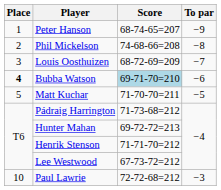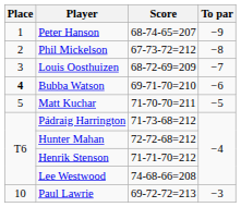 <table class="wikitable">
 <tr>
 <th>Place</th>
 <th>Player</th>
 <th>Score</th>
 <th>To par</th>
 </tr>
 <tr>
 <td align=center>1</td>
 <td> <a href='#'>Peter Hanson</a></td>
 <td align=center>68-74-65=207</td>
 <td align=center>−9</td>
 </tr>
 <tr>
 <td align=center>2</td>
 <td> <a href='#'>Phil Mickelson</a></td>
-<td align=center>74-68-66=208</td>
+<td align=center>67-73-72=212</td>
 <td align=center>−8</td>
 </tr>
 <tr>
 <td align=center>3</td>
 <td> <a href='#'>Louis Oosthuizen</a></td>
 <td align=center>68-72-69=209</td>
 <td align=center>−7</td>
 </tr>
 <tr>
 <td align=center><strong>4</strong></td>
 <td> <a href='#'>Bubba Watson</a></td>
-<td align=center style="background: lightblue;">69-71-70=210</td>
+<td align=center>69-71-70=210</td>
 <td align=center>−6</td>
 </tr>
 <tr>
 <td align=center>5</td>
 <td> <a href='#'>Matt Kuchar</a></td>
 <td align=center>71-70-70=211</td>
 <td align=center>−5</td>
 </tr>
 <tr>
 <td rowspan="4" style="text-align:center;">T6</td>
 <td> <a href='#'>Pádraig Harrington</a></td>
 <td align=center>71-73-68=212</td>
 <td rowspan="4" style="text-align:center;">−4</td>
 </tr>
 <tr>
 <td> <a href='#'>Hunter Mahan</a></td>
-<td align=center>69-72-72=213</td>
+<td align=center>72-72-68=212</td>
 </tr>
 <tr>
 <td> <a href='#'>Henrik Stenson</a></td>
 <td align=center>71-71-70=212</td>
 </tr>
 <tr>
 <td> <a href='#'>Lee Westwood</a></td>
-<td align=center>67-73-72=212</td>
+<td align=center>74-68-66=208</td>
 </tr>
 <tr>
 <td align=center>10</td>
 <td> <a href='#'>Paul Lawrie</a></td>
-<td align=center>72-72-68=212</td>
+<td align=center>69-72-72=213</td>
 <td align=center>−3</td>
 </tr>
 </table>
